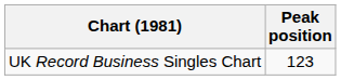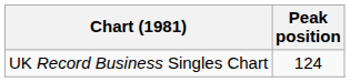 <table class="wikitable sortable">
 <tr>
 <th>Chart (1981)</th>
 <th>Peak<br>position</th>
 </tr>
 <tr>
 <td align="left">UK <em>Record Business</em> Singles Chart</td>
-<td style="text-align:center;">123</td>
+<td style="text-align:center;">124</td>
 </tr>
 </table>
